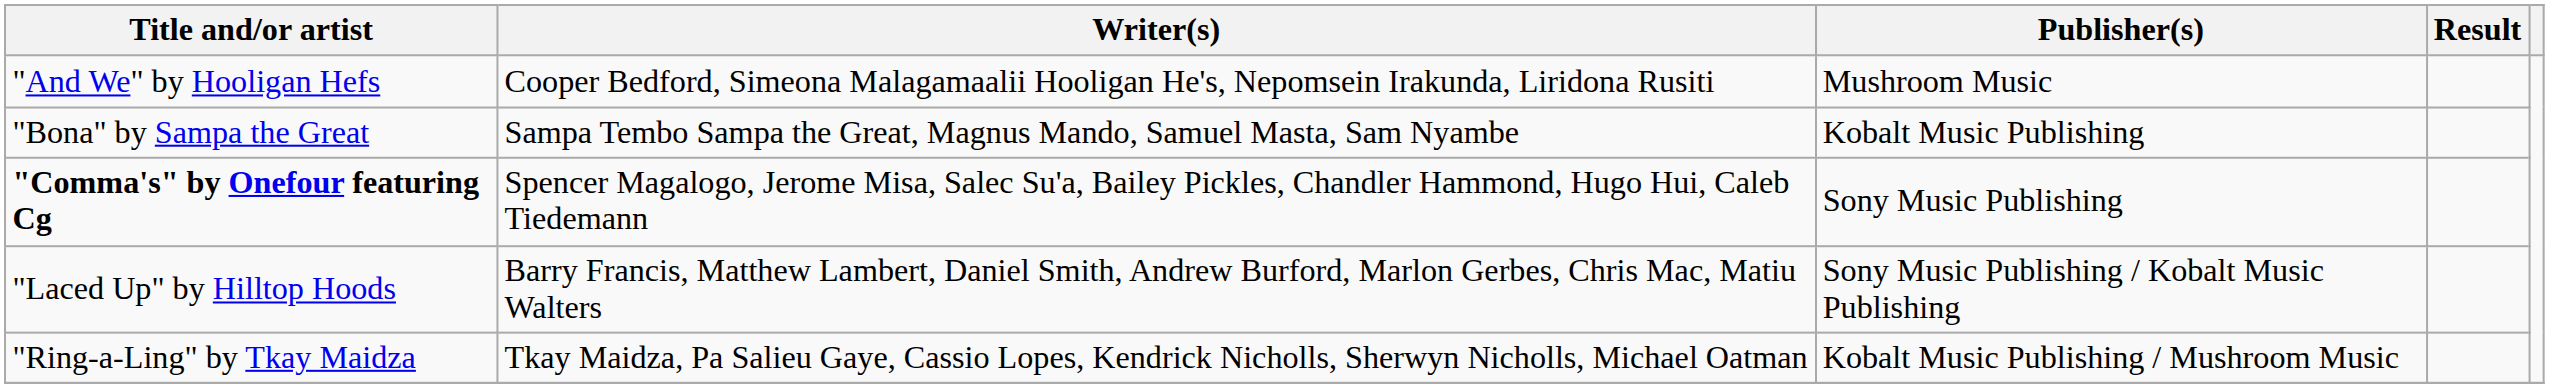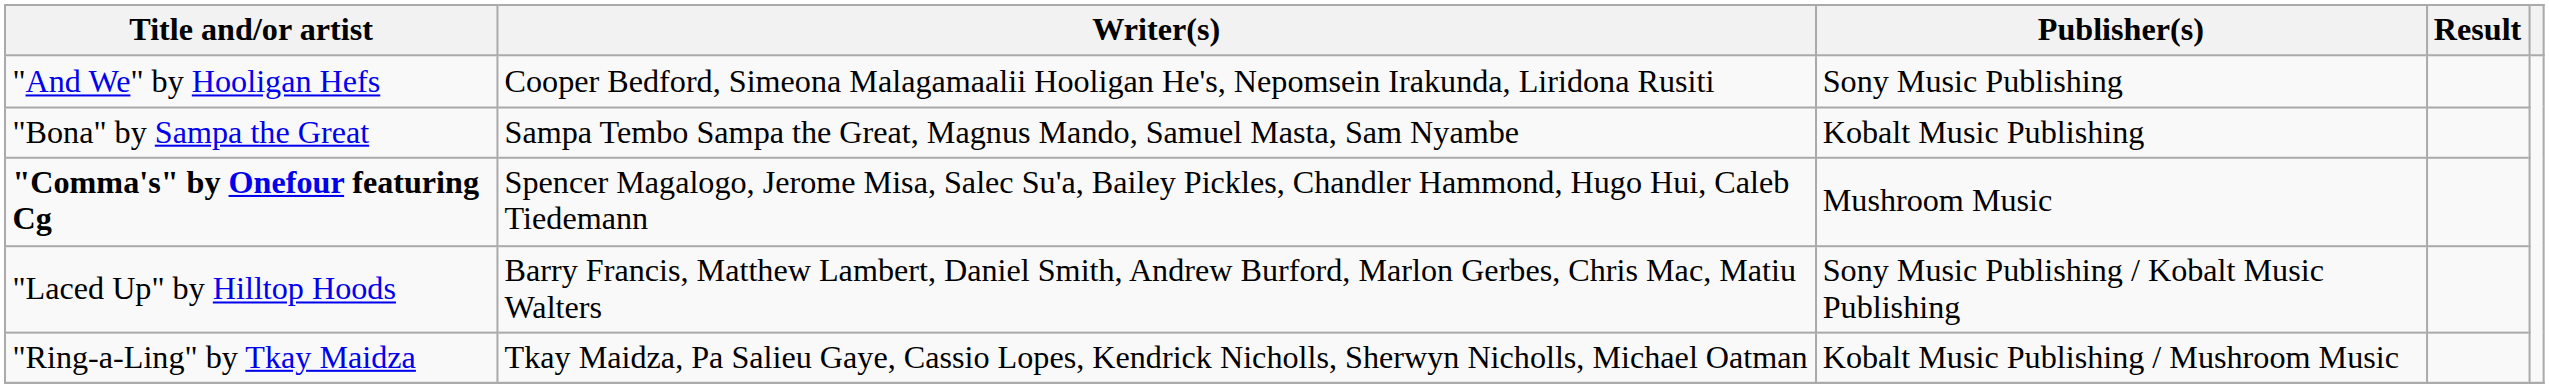 <table class="wikitable" width=100%>
 <tr>
 <th scope="col">Title and/or artist</th>
 <th scope="col">Writer(s)</th>
 <th scope="col">Publisher(s)</th>
 <th scope="col">Result</th>
 <th scope="col"></th>
 </tr>
 <tr>
 <td>"<a href='#'>And We</a>" by <a href='#'>Hooligan Hefs</a></td>
 <td>Cooper Bedford, Simeona Malagamaalii  Hooligan He's, Nepomsein Irakunda, Liridona Rusiti</td>
-<td>Mushroom Music</td>
+<td>Sony Music Publishing</td>
 <td></td>
 <td rowspan="5"></td>
 </tr>
 <tr>
 <td>"Bona" by <a href='#'>Sampa the Great</a></td>
 <td>Sampa Tembo  Sampa the Great, Magnus Mando, Samuel Masta, Sam Nyambe</td>
 <td>Kobalt Music Publishing</td>
 <td></td>
 </tr>
 <tr>
 <td><strong>"Comma's" by <a href='#'>Onefour</a> featuring Cg</strong></td>
 <td>Spencer Magalogo, Jerome Misa, Salec Su'a, Bailey Pickles, Chandler Hammond, Hugo Hui, Caleb Tiedemann</td>
-<td>Sony Music Publishing</td>
+<td>Mushroom Music</td>
 <td></td>
 </tr>
 <tr>
 <td>"Laced Up" by <a href='#'>Hilltop Hoods</a></td>
 <td>Barry Francis, Matthew Lambert, Daniel Smith, Andrew Burford, Marlon Gerbes, Chris Mac, Matiu Walters</td>
 <td>Sony Music Publishing / Kobalt Music Publishing</td>
 <td></td>
 </tr>
 <tr>
 <td>"Ring-a-Ling" by <a href='#'>Tkay Maidza</a></td>
 <td>Tkay Maidza, Pa Salieu Gaye, Cassio Lopes, Kendrick Nicholls, Sherwyn Nicholls, Michael Oatman</td>
 <td>Kobalt Music Publishing / Mushroom Music</td>
 <td></td>
 </tr>
 <tr>
 </tr>
 </table>
